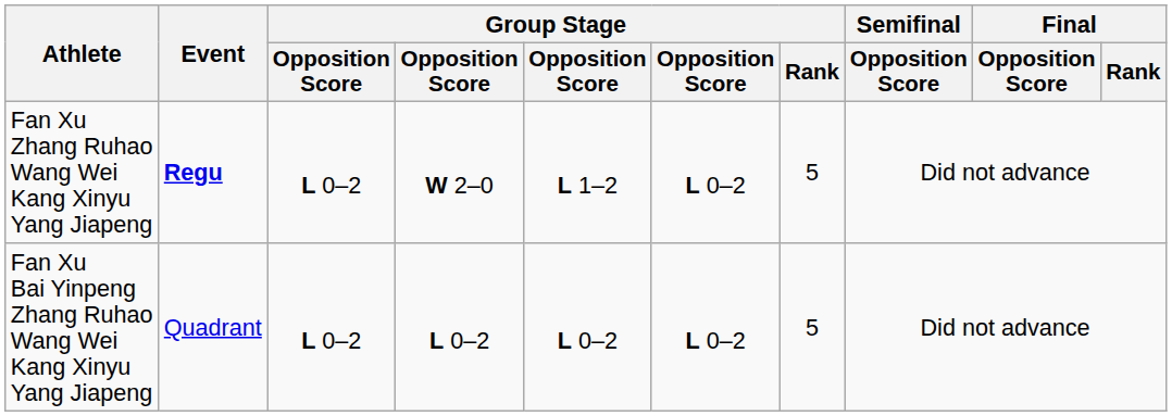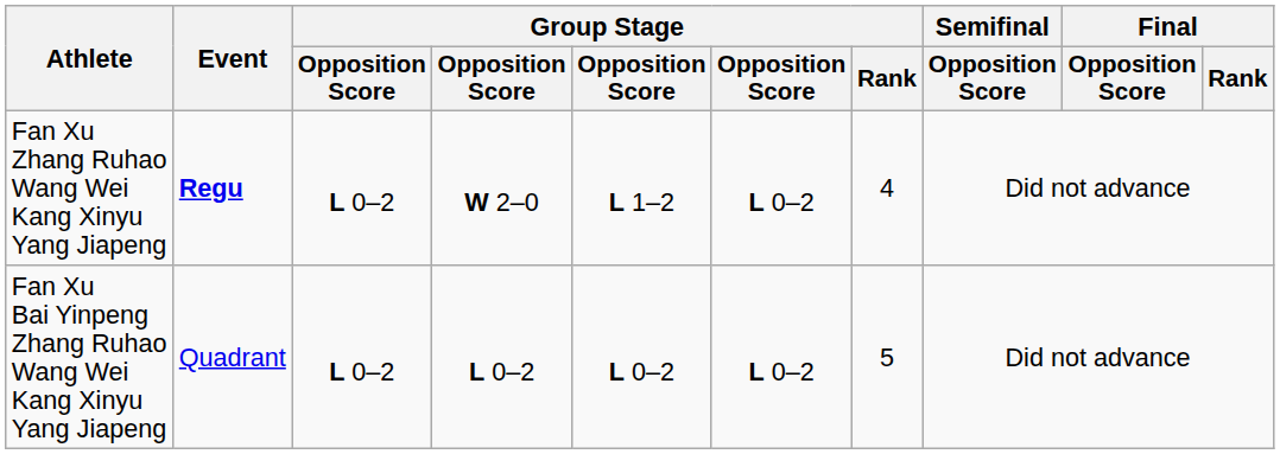 <table class=wikitable style=font-size:90%;text-align:center>
 <tr>
 <th rowspan="2">Athlete</th>
 <th rowspan="2">Event</th>
 <th colspan=5>Group Stage</th>
 <th>Semifinal</th>
 <th colspan=2>Final</th>
 </tr>
 <tr style="font-size:95%">
 <th>Opposition<br>Score</th>
 <th>Opposition<br>Score</th>
 <th>Opposition<br>Score</th>
 <th>Opposition<br>Score</th>
 <th>Rank</th>
 <th>Opposition<br>Score</th>
 <th>Opposition<br>Score</th>
 <th>Rank</th>
 </tr>
 <tr>
 <td align=left>Fan Xu<br>Zhang Ruhao<br>Wang Wei<br>Kang Xinyu<br>Yang Jiapeng</td>
 <td align=left><strong><a href='#'>Regu</a></strong></td>
 <td><br><strong>L</strong> 0–2</td>
 <td><br><strong>W</strong> 2–0</td>
 <td><br><strong>L</strong> 1–2</td>
 <td><br><strong>L</strong> 0–2</td>
-<td>5</td>
+<td>4</td>
 <td colspan=3>Did not advance</td>
 </tr>
 <tr>
 <td align=left>Fan Xu<br>Bai Yinpeng<br>Zhang Ruhao<br>Wang Wei<br>Kang Xinyu<br>Yang Jiapeng</td>
 <td align=left><a href='#'>Quadrant</a></td>
 <td><br><strong>L</strong> 0–2</td>
 <td><br><strong>L</strong> 0–2</td>
 <td><br><strong>L</strong> 0–2</td>
 <td><br><strong>L</strong> 0–2</td>
 <td>5</td>
 <td colspan=3>Did not advance</td>
 </tr>
 </table>
